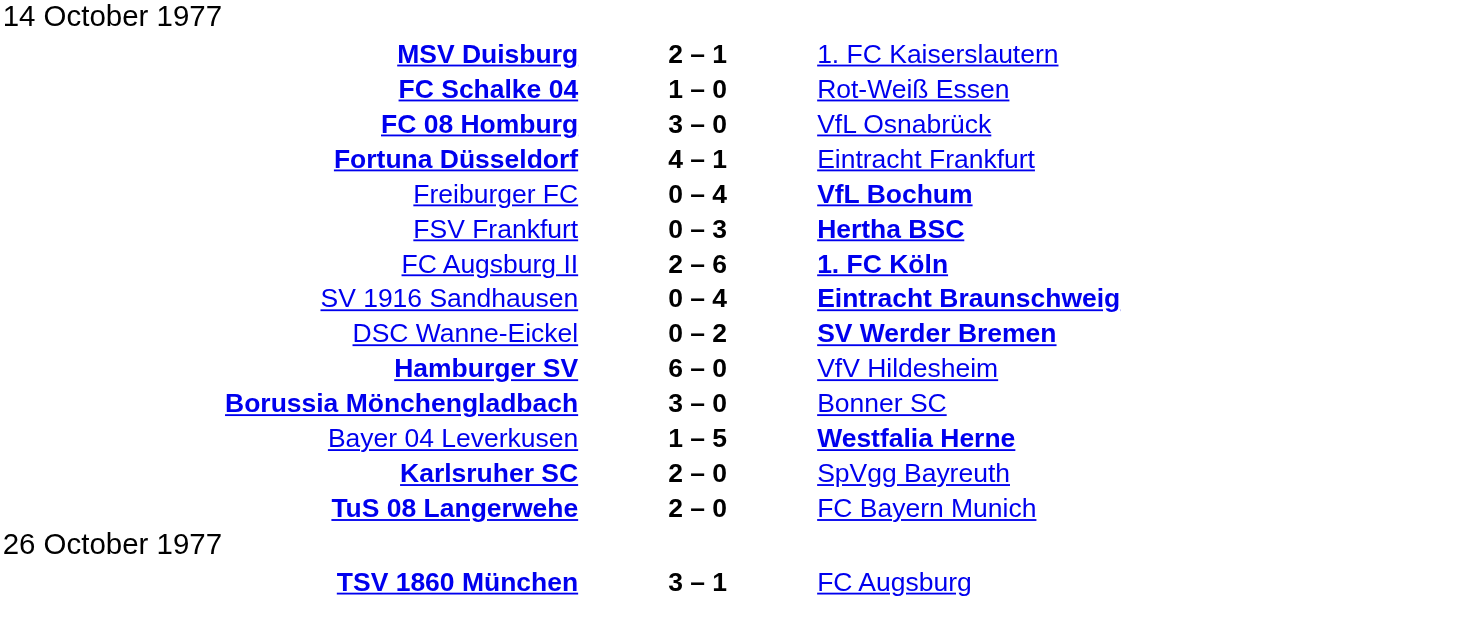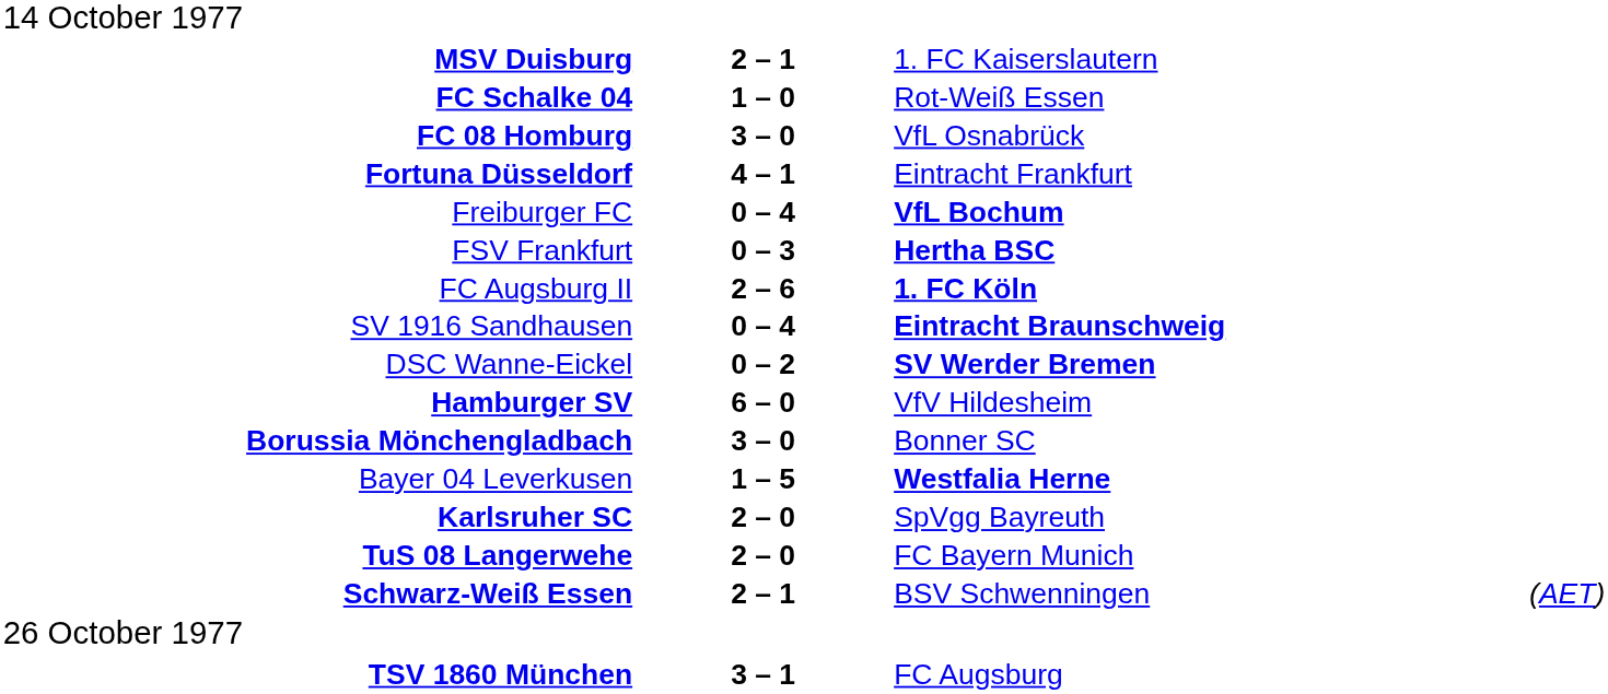 <table width=100% cellspacing=1>
 <tr>
 <th width=25%></th>
 <th width=10%></th>
 <th width=25%></th>
 <th></th>
 </tr>
 <tr>
 <td>14 October 1977</td>
 </tr>
 <tr style=font-size:90%>
 <td align=right><strong><a href='#'>MSV Duisburg</a></strong></td>
 <td align=center><strong>2 – 1</strong></td>
 <td><a href='#'>1. FC Kaiserslautern</a></td>
 </tr>
 <tr style=font-size:90%>
 <td align=right><strong><a href='#'>FC Schalke 04</a></strong></td>
 <td align=center><strong>1 – 0</strong></td>
 <td><a href='#'>Rot-Weiß Essen</a></td>
 </tr>
 <tr style=font-size:90%>
 <td align=right><strong><a href='#'>FC 08 Homburg</a></strong></td>
 <td align=center><strong>3 – 0</strong></td>
 <td><a href='#'>VfL Osnabrück</a></td>
 </tr>
 <tr style=font-size:90%>
 <td align=right><strong><a href='#'>Fortuna Düsseldorf</a></strong></td>
 <td align=center><strong>4 – 1</strong></td>
 <td><a href='#'>Eintracht Frankfurt</a></td>
 </tr>
 <tr style=font-size:90%>
 <td align=right><a href='#'>Freiburger FC</a></td>
 <td align=center><strong>0 – 4</strong></td>
 <td><strong><a href='#'>VfL Bochum</a></strong></td>
 </tr>
 <tr style=font-size:90%>
 <td align=right><a href='#'>FSV Frankfurt</a></td>
 <td align=center><strong>0 – 3</strong></td>
 <td><strong><a href='#'>Hertha BSC</a></strong></td>
 </tr>
 <tr style=font-size:90%>
 <td align=right><a href='#'>FC Augsburg II</a></td>
 <td align=center><strong>2 – 6</strong></td>
 <td><strong><a href='#'>1. FC Köln</a></strong></td>
 </tr>
 <tr style=font-size:90%>
 <td align=right><a href='#'>SV 1916 Sandhausen</a></td>
 <td align=center><strong>0 – 4</strong></td>
 <td><strong><a href='#'>Eintracht Braunschweig</a></strong></td>
 </tr>
 <tr style=font-size:90%>
 <td align=right><a href='#'>DSC Wanne-Eickel</a></td>
 <td align=center><strong>0 – 2</strong></td>
 <td><strong><a href='#'>SV Werder Bremen</a></strong></td>
 </tr>
 <tr style=font-size:90%>
 <td align=right><strong><a href='#'>Hamburger SV</a></strong></td>
 <td align=center><strong>6 – 0</strong></td>
 <td><a href='#'>VfV Hildesheim</a></td>
 </tr>
 <tr style=font-size:90%>
 <td align=right><strong><a href='#'>Borussia Mönchengladbach</a></strong></td>
 <td align=center><strong>3 – 0</strong></td>
 <td><a href='#'>Bonner SC</a></td>
 </tr>
 <tr style=font-size:90%>
 <td align=right><a href='#'>Bayer 04 Leverkusen</a></td>
 <td align=center><strong>1 – 5</strong></td>
 <td><strong><a href='#'>Westfalia Herne</a></strong></td>
 </tr>
 <tr style=font-size:90%>
 <td align=right><strong><a href='#'>Karlsruher SC</a></strong></td>
 <td align=center><strong>2 – 0</strong></td>
 <td><a href='#'>SpVgg Bayreuth</a></td>
 </tr>
 <tr style=font-size:90%>
 <td align=right><strong><a href='#'>TuS 08 Langerwehe</a></strong></td>
 <td align=center><strong>2 – 0</strong></td>
 <td><a href='#'>FC Bayern Munich</a></td>
 </tr>
+<tr style=font-size:90%>
+<td align=right><strong><a href='#'>Schwarz-Weiß Essen</a></strong></td>
+<td align=center><strong>2 – 1</strong></td>
+<td><a href='#'>BSV Schwenningen</a></td>
+<td><em>(<a href='#'>AET</a>)</em></td>
+</tr>
 <tr>
 <td>26 October 1977</td>
 </tr>
 <tr style=font-size:90%>
 <td align=right><strong><a href='#'>TSV 1860 München</a></strong></td>
 <td align=center><strong>3 – 1</strong></td>
 <td><a href='#'>FC Augsburg</a></td>
 </tr>
 </table>
